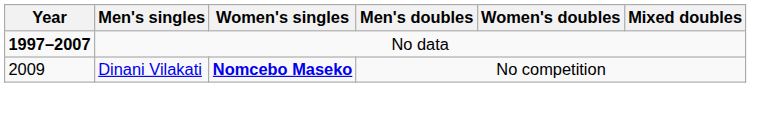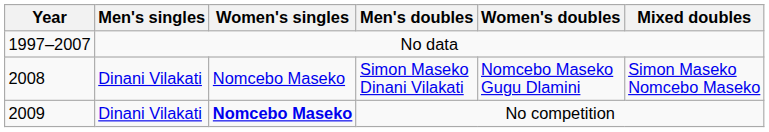 <table class=wikitable style="font-size:90%;">
 <tr>
 <th>Year</th>
 <th>Men's singles</th>
 <th>Women's singles</th>
 <th>Men's doubles</th>
 <th>Women's doubles</th>
 <th>Mixed doubles</th>
 </tr>
 <tr>
-<td><strong>1997–2007</strong></td>
+<td>1997–2007</td>
 <td align="center"; colspan="5">No data</td>
+</tr>
+<tr>
+<td>2008</td>
+<td><a href='#'>Dinani Vilakati</a></td>
+<td><a href='#'>Nomcebo Maseko</a></td>
+<td><a href='#'>Simon Maseko</a> <br><a href='#'>Dinani Vilakati</a></td>
+<td><a href='#'>Nomcebo Maseko</a><br><a href='#'>Gugu Dlamini</a></td>
+<td><a href='#'>Simon Maseko</a> <br><a href='#'>Nomcebo Maseko</a></td>
 </tr>
 <tr>
 <td>2009</td>
 <td><a href='#'>Dinani Vilakati</a></td>
 <td><strong><a href='#'>Nomcebo Maseko</a></strong></td>
 <td align="center"; colspan="3">No competition</td>
 </tr>
 </table>
